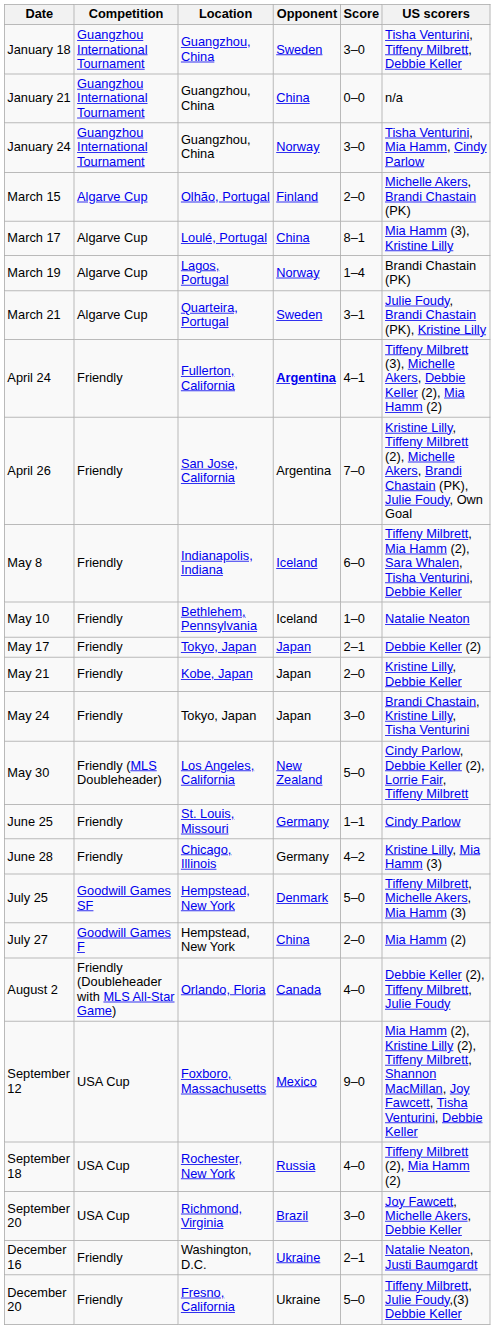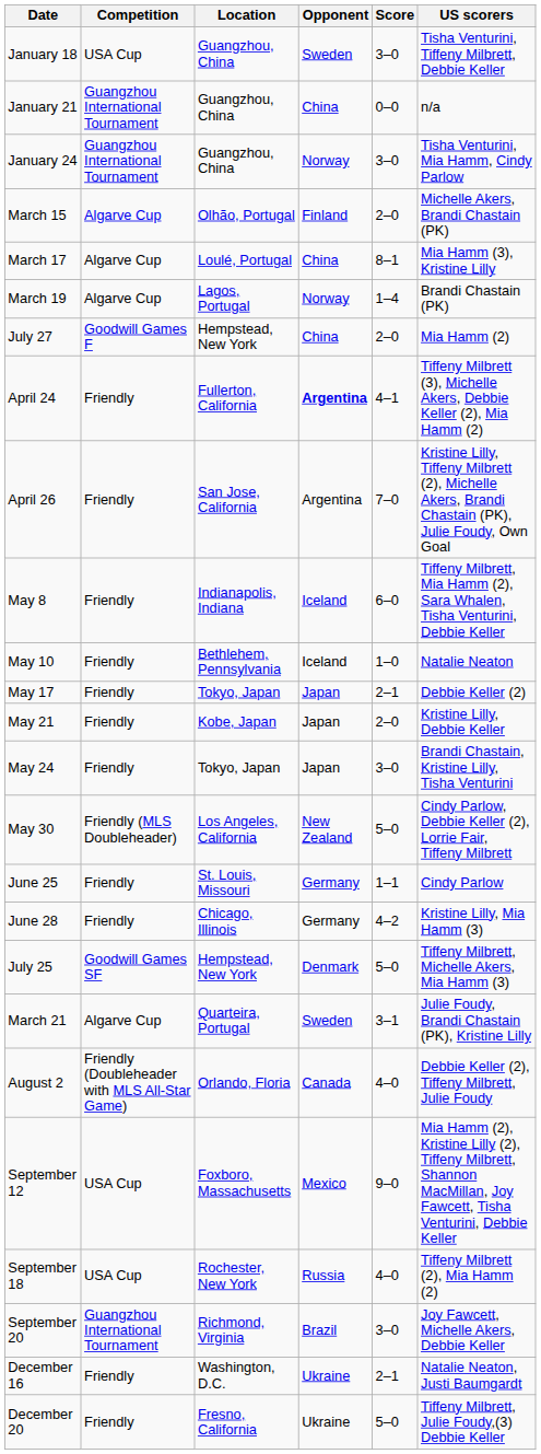 <table class="wikitable">
 <tr>
 <th>Date</th>
 <th>Competition</th>
 <th>Location</th>
 <th>Opponent</th>
 <th>Score</th>
 <th>US scorers</th>
 </tr>
 <tr>
 <td>January 18</td>
-<td><a href='#'>Guangzhou International Tournament</a></td>
+<td>USA Cup</td>
 <td><a href='#'>Guangzhou, China</a></td>
 <td><a href='#'>Sweden</a></td>
 <td>3–0</td>
 <td><a href='#'>Tisha Venturini</a>, <a href='#'>Tiffeny Milbrett</a>, <a href='#'>Debbie Keller</a></td>
 </tr>
 <tr>
 <td>January 21</td>
 <td><a href='#'>Guangzhou International Tournament</a></td>
 <td>Guangzhou, China</td>
 <td><a href='#'>China</a></td>
 <td>0–0</td>
 <td>n/a</td>
 </tr>
 <tr>
 <td>January 24</td>
 <td><a href='#'>Guangzhou International Tournament</a></td>
 <td>Guangzhou, China</td>
 <td><a href='#'>Norway</a></td>
 <td>3–0</td>
 <td><a href='#'>Tisha Venturini</a>, <a href='#'>Mia Hamm</a>, <a href='#'>Cindy Parlow</a></td>
 </tr>
 <tr>
 <td>March 15</td>
 <td><a href='#'>Algarve Cup</a></td>
 <td><a href='#'>Olhão, Portugal</a></td>
 <td><a href='#'>Finland</a></td>
 <td>2–0</td>
 <td><a href='#'>Michelle Akers</a>, <a href='#'>Brandi Chastain</a> (PK)</td>
 </tr>
 <tr>
 <td>March 17</td>
 <td>Algarve Cup</td>
 <td><a href='#'>Loulé, Portugal</a></td>
 <td><a href='#'>China</a></td>
 <td>8–1</td>
 <td><a href='#'>Mia Hamm</a> (3), <a href='#'>Kristine Lilly</a></td>
 </tr>
 <tr>
 <td>March 19</td>
 <td>Algarve Cup</td>
 <td><a href='#'>Lagos, Portugal</a></td>
 <td><a href='#'>Norway</a></td>
 <td>1–4</td>
 <td>Brandi Chastain (PK)</td>
 </tr>
 <tr>
-<td>March 21</td>
-<td>Algarve Cup</td>
-<td><a href='#'>Quarteira, Portugal</a></td>
-<td><a href='#'>Sweden</a></td>
-<td>3–1</td>
-<td><a href='#'>Julie Foudy</a>, <a href='#'>Brandi Chastain</a> (PK), <a href='#'>Kristine Lilly</a></td>
+<td>July 27</td>
+<td><a href='#'>Goodwill Games F</a></td>
+<td>Hempstead, New York</td>
+<td><a href='#'>China</a></td>
+<td>2–0</td>
+<td><a href='#'>Mia Hamm</a> (2)</td>
 </tr>
 <tr>
 <td>April 24</td>
 <td>Friendly</td>
 <td><a href='#'>Fullerton, California</a></td>
 <td><strong><a href='#'>Argentina</a></strong></td>
 <td>4–1</td>
 <td><a href='#'>Tiffeny Milbrett</a> (3), <a href='#'>Michelle Akers</a>, <a href='#'>Debbie Keller</a> (2), <a href='#'>Mia Hamm</a> (2)</td>
 </tr>
 <tr>
 <td>April 26</td>
 <td>Friendly</td>
 <td><a href='#'>San Jose, California</a></td>
 <td>Argentina</td>
 <td>7–0</td>
 <td><a href='#'>Kristine Lilly</a>, <a href='#'>Tiffeny Milbrett</a> (2), <a href='#'>Michelle Akers</a>, <a href='#'>Brandi Chastain</a> (PK), <a href='#'>Julie Foudy</a>, Own Goal</td>
 </tr>
 <tr>
 <td>May 8</td>
 <td>Friendly</td>
 <td><a href='#'>Indianapolis, Indiana</a></td>
 <td><a href='#'>Iceland</a></td>
 <td>6–0</td>
 <td><a href='#'>Tiffeny Milbrett</a>, <a href='#'>Mia Hamm</a> (2), <a href='#'>Sara Whalen</a>, <a href='#'>Tisha Venturini</a>, <a href='#'>Debbie Keller</a></td>
 </tr>
 <tr>
 <td>May 10</td>
 <td>Friendly</td>
 <td><a href='#'>Bethlehem, Pennsylvania</a></td>
 <td>Iceland</td>
 <td>1–0</td>
 <td><a href='#'>Natalie Neaton</a></td>
 </tr>
 <tr>
 <td>May 17</td>
 <td>Friendly</td>
 <td><a href='#'>Tokyo, Japan</a></td>
 <td><a href='#'>Japan</a></td>
 <td>2–1</td>
 <td><a href='#'>Debbie Keller</a> (2)</td>
 </tr>
 <tr>
 <td>May 21</td>
 <td>Friendly</td>
 <td><a href='#'>Kobe, Japan</a></td>
 <td>Japan</td>
 <td>2–0</td>
 <td><a href='#'>Kristine Lilly</a>, <a href='#'>Debbie Keller</a></td>
 </tr>
 <tr>
 <td>May 24</td>
 <td>Friendly</td>
 <td>Tokyo, Japan</td>
 <td>Japan</td>
 <td>3–0</td>
 <td><a href='#'>Brandi Chastain</a>, <a href='#'>Kristine Lilly</a>, <a href='#'>Tisha Venturini</a></td>
 </tr>
 <tr>
 <td>May 30</td>
 <td>Friendly (<a href='#'>MLS</a> Doubleheader)</td>
 <td><a href='#'>Los Angeles, California</a></td>
 <td><a href='#'>New Zealand</a></td>
 <td>5–0</td>
 <td><a href='#'>Cindy Parlow</a>, <a href='#'>Debbie Keller</a> (2), <a href='#'>Lorrie Fair</a>, <a href='#'>Tiffeny Milbrett</a></td>
 </tr>
 <tr>
 <td>June 25</td>
 <td>Friendly</td>
 <td><a href='#'>St. Louis, Missouri</a></td>
 <td><a href='#'>Germany</a></td>
 <td>1–1</td>
 <td><a href='#'>Cindy Parlow</a></td>
 </tr>
 <tr>
 <td>June 28</td>
 <td>Friendly</td>
 <td><a href='#'>Chicago, Illinois</a></td>
 <td>Germany</td>
 <td>4–2</td>
 <td><a href='#'>Kristine Lilly</a>, <a href='#'>Mia Hamm</a> (3)</td>
 </tr>
 <tr>
 <td>July 25</td>
 <td><a href='#'>Goodwill Games SF</a></td>
 <td><a href='#'>Hempstead, New York</a></td>
 <td><a href='#'>Denmark</a></td>
 <td>5–0</td>
 <td><a href='#'>Tiffeny Milbrett</a>, <a href='#'>Michelle Akers</a>, <a href='#'>Mia Hamm</a> (3)</td>
 </tr>
 <tr>
-<td>July 27</td>
-<td><a href='#'>Goodwill Games F</a></td>
-<td>Hempstead, New York</td>
-<td><a href='#'>China</a></td>
-<td>2–0</td>
-<td><a href='#'>Mia Hamm</a> (2)</td>
+<td>March 21</td>
+<td>Algarve Cup</td>
+<td><a href='#'>Quarteira, Portugal</a></td>
+<td><a href='#'>Sweden</a></td>
+<td>3–1</td>
+<td><a href='#'>Julie Foudy</a>, <a href='#'>Brandi Chastain</a> (PK), <a href='#'>Kristine Lilly</a></td>
 </tr>
 <tr>
 <td>August 2</td>
 <td>Friendly (Doubleheader with <a href='#'>MLS All-Star Game</a>)</td>
 <td><a href='#'>Orlando, Floria</a></td>
 <td><a href='#'>Canada</a></td>
 <td>4–0</td>
 <td><a href='#'>Debbie Keller</a> (2), <a href='#'>Tiffeny Milbrett</a>, <a href='#'>Julie Foudy</a></td>
 </tr>
 <tr>
 <td>September 12</td>
 <td>USA Cup</td>
 <td><a href='#'>Foxboro, Massachusetts</a></td>
 <td><a href='#'>Mexico</a></td>
 <td>9–0</td>
 <td><a href='#'>Mia Hamm</a> (2), <a href='#'>Kristine Lilly</a> (2), <a href='#'>Tiffeny Milbrett</a>, <a href='#'>Shannon MacMillan</a>, <a href='#'>Joy Fawcett</a>, <a href='#'>Tisha Venturini</a>, <a href='#'>Debbie Keller</a></td>
 </tr>
 <tr>
 <td>September 18</td>
 <td>USA Cup</td>
 <td><a href='#'>Rochester, New York</a></td>
 <td><a href='#'>Russia</a></td>
 <td>4–0</td>
 <td><a href='#'>Tiffeny Milbrett</a> (2), <a href='#'>Mia Hamm</a> (2)</td>
 </tr>
 <tr>
 <td>September 20</td>
-<td>USA Cup</td>
+<td><a href='#'>Guangzhou International Tournament</a></td>
 <td><a href='#'>Richmond, Virginia</a></td>
 <td><a href='#'>Brazil</a></td>
 <td>3–0</td>
 <td><a href='#'>Joy Fawcett</a>, <a href='#'>Michelle Akers</a>, <a href='#'>Debbie Keller</a></td>
 </tr>
 <tr>
 <td>December 16</td>
 <td>Friendly</td>
 <td>Washington, D.C.</td>
 <td><a href='#'>Ukraine</a></td>
 <td>2–1</td>
 <td><a href='#'>Natalie Neaton</a>, <a href='#'>Justi Baumgardt</a></td>
 </tr>
 <tr>
 <td>December 20</td>
 <td>Friendly</td>
 <td><a href='#'>Fresno, California</a></td>
 <td>Ukraine</td>
 <td>5–0</td>
 <td><a href='#'>Tiffeny Milbrett</a>, <a href='#'>Julie Foudy</a>,(3) <a href='#'>Debbie Keller</a></td>
 </tr>
 </table>
